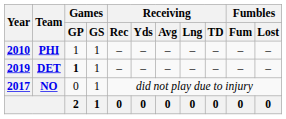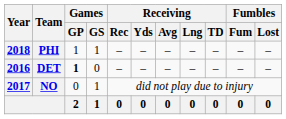 <table class="wikitable" style="text-align:center;">
 <tr>
 <th rowspan="2">Year</th>
 <th rowspan="2">Team</th>
 <th colspan="2">Games</th>
 <th colspan="5">Receiving</th>
 <th colspan="2">Fumbles</th>
 </tr>
 <tr>
 <th>GP</th>
 <th>GS</th>
 <th>Rec</th>
 <th>Yds</th>
 <th>Avg</th>
 <th>Lng</th>
 <th>TD</th>
 <th>Fum</th>
 <th>Lost</th>
 </tr>
 <tr>
-<th><a href='#'>2010</a></th>
+<th><a href='#'>2018</a></th>
 <th><a href='#'>PHI</a></th>
 <td>1</td>
 <td>1</td>
 <td>–</td>
 <td>–</td>
 <td>–</td>
 <td>–</td>
 <td>–</td>
 <td>–</td>
 <td>–</td>
 </tr>
 <tr>
-<th><a href='#'>2019</a></th>
+<th><a href='#'>2016</a></th>
 <th><a href='#'>DET</a></th>
 <td><strong>1</strong></td>
-<td>1</td>
+<td>0</td>
 <td>–</td>
 <td>–</td>
 <td>–</td>
 <td>–</td>
 <td>–</td>
 <td>–</td>
 <td>–</td>
 </tr>
 <tr>
 <th><a href='#'>2017</a></th>
 <th><a href='#'>NO</a></th>
 <td>0</td>
 <td>1</td>
 <td colspan="12"><em>did not play due to injury</em></td>
 </tr>
 <tr>
 <th colspan="2"></th>
 <th>2</th>
 <th>1</th>
 <th>0</th>
 <th>0</th>
 <th>0</th>
 <th>0</th>
 <th>0</th>
 <th>0</th>
 <th>0</th>
 </tr>
 </table>
